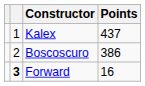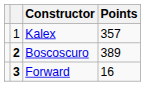 <table class="wikitable" style="font-size: 95%;">
 <tr>
 <th></th>
 <th></th>
 <th>Constructor</th>
 <th>Points</th>
 </tr>
 <tr>
 <td></td>
 <td align=center>1</td>
 <td> <a href='#'>Kalex</a></td>
-<td align=left>437</td>
+<td align=left>357</td>
 </tr>
 <tr>
 <td></td>
-<td align=center>2</td>
+<td align=center><strong>2</strong></td>
 <td> <a href='#'>Boscoscuro</a></td>
-<td align=left>386</td>
+<td align=left>389</td>
 </tr>
 <tr>
 <td></td>
 <td align=center><strong>3</strong></td>
 <td> <a href='#'>Forward</a></td>
 <td align=left>16</td>
 </tr>
 </table>
